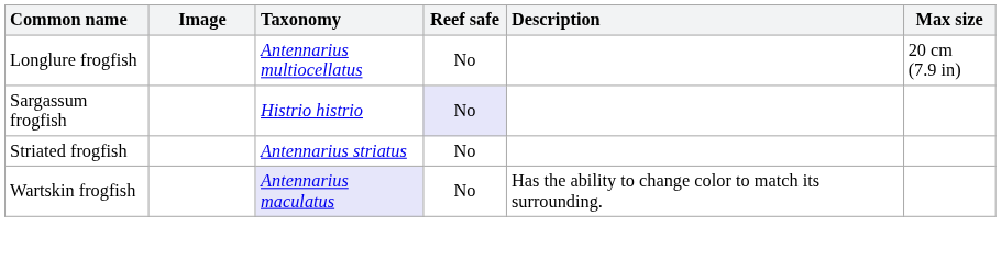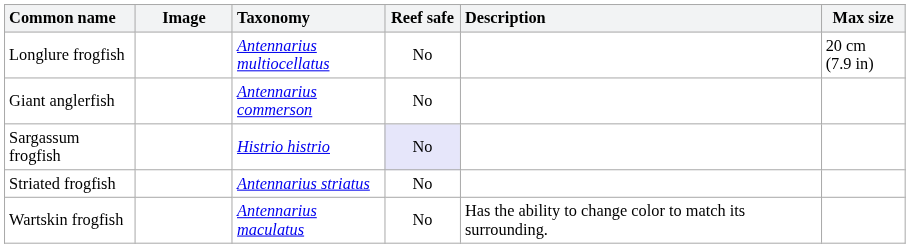 <table class="sortable collapsible" cellpadding="4" width="100%" border="1" style="border:1px solid #aaa; border-collapse:collapse">
 <tr>
 <th align="left" style="background:#F2F3F4" width="170px">Common name</th>
 <th style="background:#F2F3F4" width="130px" class="unsortable">Image</th>
 <th align="left" style="background:#F2F3F4" width="190px">Taxonomy</th>
 <th style="background:#F2F3F4" width="100px">Reef safe</th>
 <th align="left" style="background:#F2F3F4" width="610px" class="unsortable">Description</th>
 <th style="background:#F2F3F4" width="100px">Max size</th>
 </tr>
 <tr>
 <td>Longlure frogfish</td>
 <td></td>
 <td><em><a href='#'>Antennarius multiocellatus</a></em></td>
 <td align="center">No</td>
 <td></td>
 <td>20 cm<br>(7.9 in)</td>
+</tr>
+<tr>
+<td>Giant anglerfish</td>
+<td></td>
+<td><em><a href='#'>Antennarius commerson</a></em></td>
+<td align="center">No</td>
+<td></td>
+<td align="center"></td>
 </tr>
 <tr>
 <td>Sargassum frogfish</td>
 <td></td>
 <td><em><a href='#'>Histrio histrio</a></em></td>
 <td align="center" style="background: lavender;">No</td>
 <td></td>
 <td align="center"></td>
 </tr>
 <tr>
 <td>Striated frogfish</td>
 <td></td>
 <td><em><a href='#'>Antennarius striatus</a></em></td>
 <td align="center">No</td>
 <td></td>
 <td align="center"></td>
 </tr>
 <tr>
 <td>Wartskin frogfish</td>
 <td></td>
-<td style="background: lavender;"><em><a href='#'>Antennarius maculatus</a></em></td>
+<td><em><a href='#'>Antennarius maculatus</a></em></td>
 <td align="center">No</td>
 <td>Has the ability to change color to match its surrounding.</td>
 <td align="center"></td>
 </tr>
 </table>
